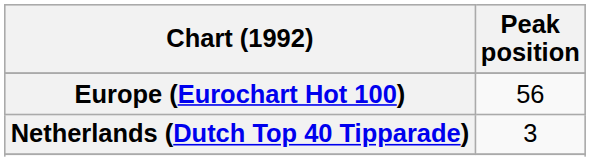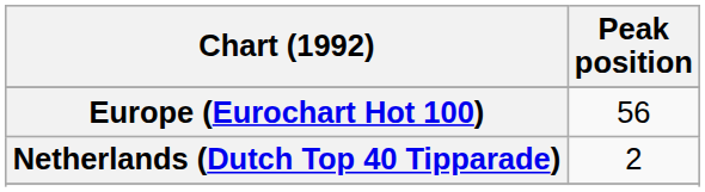 <table class="wikitable sortable plainrowheaders" style="text-align:center">
 <tr>
 <th>Chart (1992)</th>
 <th>Peak<br>position</th>
 </tr>
 <tr>
 </tr>
 <tr>
 </tr>
 <tr>
 <th scope="row">Europe (<a href='#'>Eurochart Hot 100</a>)</th>
 <td>56</td>
 </tr>
 <tr>
 <th scope="row">Netherlands (<a href='#'>Dutch Top 40 Tipparade</a>)</th>
-<td>3</td>
+<td>2</td>
 </tr>
 <tr>
 </tr>
 <tr>
 </tr>
 <tr>
 </tr>
 </table>
